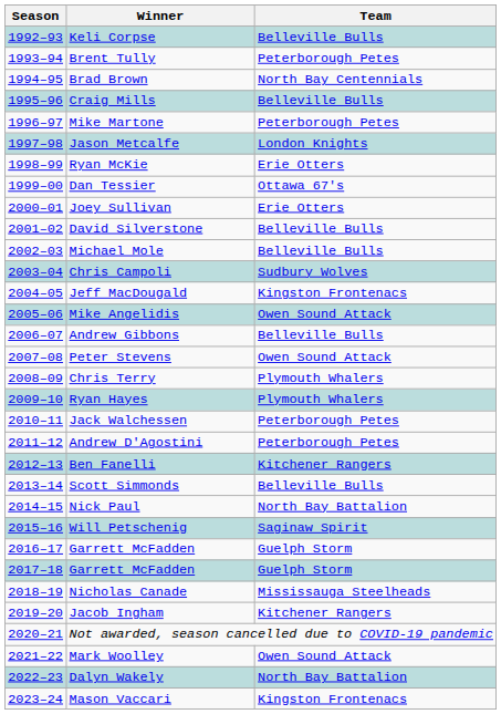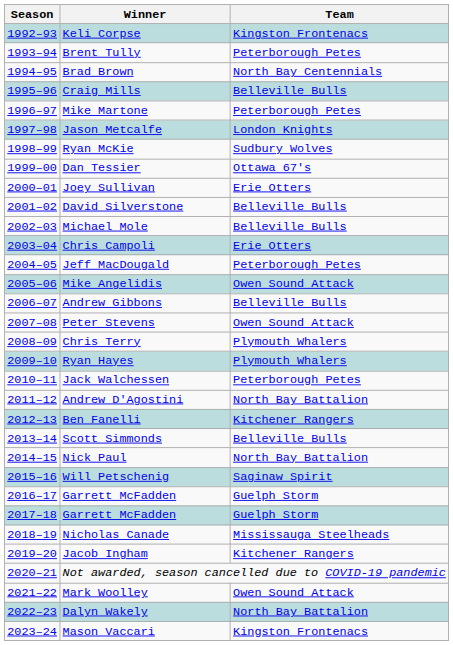 <table class="wikitable sortable">
 <tr>
 <th>Season</th>
 <th>Winner</th>
 <th>Team</th>
 </tr>
 <tr bgcolor="#bbdddd">
 <td><a href='#'>1992–93</a></td>
 <td><a href='#'>Keli Corpse</a></td>
-<td><a href='#'>Belleville Bulls</a></td>
+<td><a href='#'>Kingston Frontenacs</a></td>
 </tr>
 <tr>
 <td><a href='#'>1993–94</a></td>
 <td><a href='#'>Brent Tully</a></td>
 <td><a href='#'>Peterborough Petes</a></td>
 </tr>
 <tr>
 <td><a href='#'>1994–95</a></td>
 <td><a href='#'>Brad Brown</a></td>
 <td><a href='#'>North Bay Centennials</a></td>
 </tr>
 <tr bgcolor="#bbdddd">
 <td><a href='#'>1995–96</a></td>
 <td><a href='#'>Craig Mills</a></td>
 <td><a href='#'>Belleville Bulls</a></td>
 </tr>
 <tr>
 <td><a href='#'>1996–97</a></td>
 <td><a href='#'>Mike Martone</a></td>
 <td><a href='#'>Peterborough Petes</a></td>
 </tr>
 <tr bgcolor="#bbdddd">
 <td><a href='#'>1997–98</a></td>
 <td><a href='#'>Jason Metcalfe</a></td>
 <td><a href='#'>London Knights</a></td>
 </tr>
 <tr>
 <td><a href='#'>1998–99</a></td>
 <td><a href='#'>Ryan McKie</a></td>
-<td><a href='#'>Erie Otters</a></td>
+<td><a href='#'>Sudbury Wolves</a></td>
 </tr>
 <tr>
 <td><a href='#'>1999–00</a></td>
 <td><a href='#'>Dan Tessier</a></td>
 <td><a href='#'>Ottawa 67's</a></td>
 </tr>
 <tr>
 <td><a href='#'>2000–01</a></td>
 <td><a href='#'>Joey Sullivan</a></td>
 <td><a href='#'>Erie Otters</a></td>
 </tr>
 <tr>
 <td><a href='#'>2001–02</a></td>
 <td><a href='#'>David Silverstone</a></td>
 <td><a href='#'>Belleville Bulls</a></td>
 </tr>
 <tr>
 <td><a href='#'>2002–03</a></td>
 <td><a href='#'>Michael Mole</a></td>
 <td><a href='#'>Belleville Bulls</a></td>
 </tr>
 <tr bgcolor="#bbdddd">
 <td><a href='#'>2003–04</a></td>
 <td><a href='#'>Chris Campoli</a></td>
-<td><a href='#'>Sudbury Wolves</a></td>
+<td><a href='#'>Erie Otters</a></td>
 </tr>
 <tr>
 <td><a href='#'>2004–05</a></td>
 <td><a href='#'>Jeff MacDougald</a></td>
-<td><a href='#'>Kingston Frontenacs</a></td>
+<td><a href='#'>Peterborough Petes</a></td>
 </tr>
 <tr bgcolor="#bbdddd">
 <td><a href='#'>2005–06</a></td>
 <td><a href='#'>Mike Angelidis</a></td>
 <td><a href='#'>Owen Sound Attack</a></td>
 </tr>
 <tr>
 <td><a href='#'>2006–07</a></td>
 <td><a href='#'>Andrew Gibbons</a></td>
 <td><a href='#'>Belleville Bulls</a></td>
 </tr>
 <tr>
 <td><a href='#'>2007–08</a></td>
 <td><a href='#'>Peter Stevens</a></td>
 <td><a href='#'>Owen Sound Attack</a></td>
 </tr>
 <tr>
 <td><a href='#'>2008–09</a></td>
 <td><a href='#'>Chris Terry</a></td>
 <td><a href='#'>Plymouth Whalers</a></td>
 </tr>
 <tr bgcolor="#bbdddd">
 <td><a href='#'>2009–10</a></td>
 <td><a href='#'>Ryan Hayes</a></td>
 <td><a href='#'>Plymouth Whalers</a></td>
 </tr>
 <tr>
 <td><a href='#'>2010–11</a></td>
 <td><a href='#'>Jack Walchessen</a></td>
 <td><a href='#'>Peterborough Petes</a></td>
 </tr>
 <tr>
 <td><a href='#'>2011–12</a></td>
 <td><a href='#'>Andrew D'Agostini</a></td>
-<td><a href='#'>Peterborough Petes</a></td>
+<td><a href='#'>North Bay Battalion</a></td>
 </tr>
 <tr bgcolor="#bbdddd">
 <td><a href='#'>2012–13</a></td>
 <td><a href='#'>Ben Fanelli</a></td>
 <td><a href='#'>Kitchener Rangers</a></td>
 </tr>
 <tr>
 <td><a href='#'>2013–14</a></td>
 <td><a href='#'>Scott Simmonds</a></td>
 <td><a href='#'>Belleville Bulls</a></td>
 </tr>
 <tr>
 <td><a href='#'>2014–15</a></td>
 <td><a href='#'>Nick Paul</a></td>
 <td><a href='#'>North Bay Battalion</a></td>
 </tr>
 <tr bgcolor="#bbdddd">
 <td><a href='#'>2015–16</a></td>
 <td><a href='#'>Will Petschenig</a></td>
 <td><a href='#'>Saginaw Spirit</a></td>
 </tr>
 <tr>
 <td><a href='#'>2016–17</a></td>
 <td><a href='#'>Garrett McFadden</a></td>
 <td><a href='#'>Guelph Storm</a></td>
 </tr>
 <tr bgcolor="#bbdddd">
 <td><a href='#'>2017–18</a></td>
 <td><a href='#'>Garrett McFadden</a></td>
 <td><a href='#'>Guelph Storm</a></td>
 </tr>
 <tr>
 <td><a href='#'>2018–19</a></td>
 <td><a href='#'>Nicholas Canade</a></td>
 <td><a href='#'>Mississauga Steelheads</a></td>
 </tr>
 <tr>
 <td><a href='#'>2019–20</a></td>
 <td><a href='#'>Jacob Ingham</a></td>
 <td><a href='#'>Kitchener Rangers</a></td>
 </tr>
 <tr>
 <td><a href='#'>2020–21</a></td>
 <td colspan=2 align=center><em>Not awarded, season cancelled due to <a href='#'>COVID-19 pandemic</a></em></td>
 </tr>
 <tr>
 <td><a href='#'>2021–22</a></td>
 <td><a href='#'>Mark Woolley</a></td>
 <td><a href='#'>Owen Sound Attack</a></td>
 </tr>
 <tr bgcolor="#bbdddd">
 <td><a href='#'>2022–23</a></td>
 <td><a href='#'>Dalyn Wakely</a></td>
 <td><a href='#'>North Bay Battalion</a></td>
 </tr>
 <tr>
 <td><a href='#'>2023–24</a></td>
 <td><a href='#'>Mason Vaccari</a></td>
 <td><a href='#'>Kingston Frontenacs</a></td>
 </tr>
 </table>
